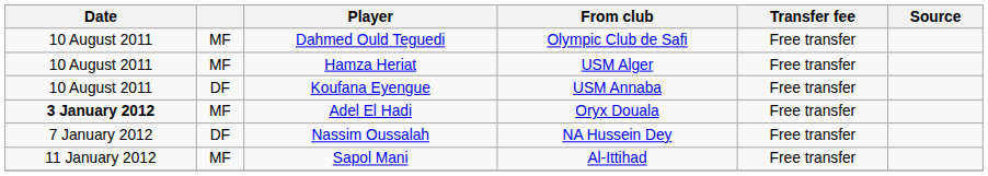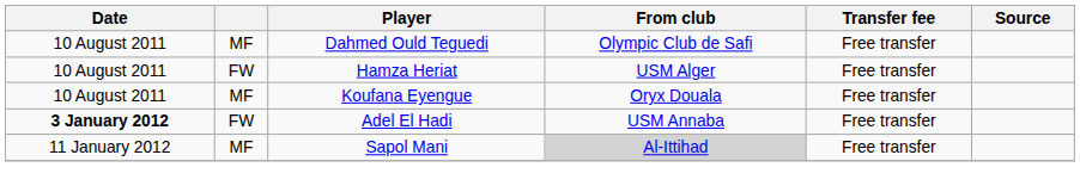 <table class="wikitable sortable" style="width:70%; text-align:center; font-size:85%; text-align:centre;">
 <tr>
 <th>Date</th>
 <th></th>
 <th>Player</th>
 <th>From club</th>
 <th>Transfer fee</th>
 <th>Source</th>
 </tr>
 <tr>
 <td>10 August 2011</td>
 <td>MF</td>
 <td> <a href='#'>Dahmed Ould Teguedi</a></td>
 <td> <a href='#'>Olympic Club de Safi</a></td>
 <td>Free transfer</td>
 <td></td>
 </tr>
 <tr>
 <td>10 August 2011</td>
-<td>MF</td>
+<td>FW</td>
 <td> <a href='#'>Hamza Heriat</a></td>
 <td><a href='#'>USM Alger</a></td>
 <td>Free transfer</td>
 <td></td>
 </tr>
 <tr>
 <td>10 August 2011</td>
-<td>DF</td>
+<td>MF</td>
 <td> <a href='#'>Koufana Eyengue</a></td>
-<td><a href='#'>USM Annaba</a></td>
+<td> <a href='#'>Oryx Douala</a></td>
 <td>Free transfer</td>
 <td></td>
 </tr>
 <tr>
 <td><strong>3 January 2012</strong></td>
-<td>MF</td>
+<td>FW</td>
 <td> <a href='#'>Adel El Hadi</a></td>
-<td> <a href='#'>Oryx Douala</a></td>
-<td>Free transfer</td>
-<td></td>
-</tr>
-<tr>
-<td>7 January 2012</td>
-<td>DF</td>
-<td> <a href='#'>Nassim Oussalah</a></td>
-<td><a href='#'>NA Hussein Dey</a></td>
+<td><a href='#'>USM Annaba</a></td>
 <td>Free transfer</td>
 <td></td>
 </tr>
 <tr>
 <td>11 January 2012</td>
 <td>MF</td>
 <td> <a href='#'>Sapol Mani</a></td>
-<td> <a href='#'>Al-Ittihad</a></td>
+<td style="background: lightgrey;"> <a href='#'>Al-Ittihad</a></td>
 <td>Free transfer</td>
 <td></td>
 </tr>
 <tr>
 </tr>
 </table>
